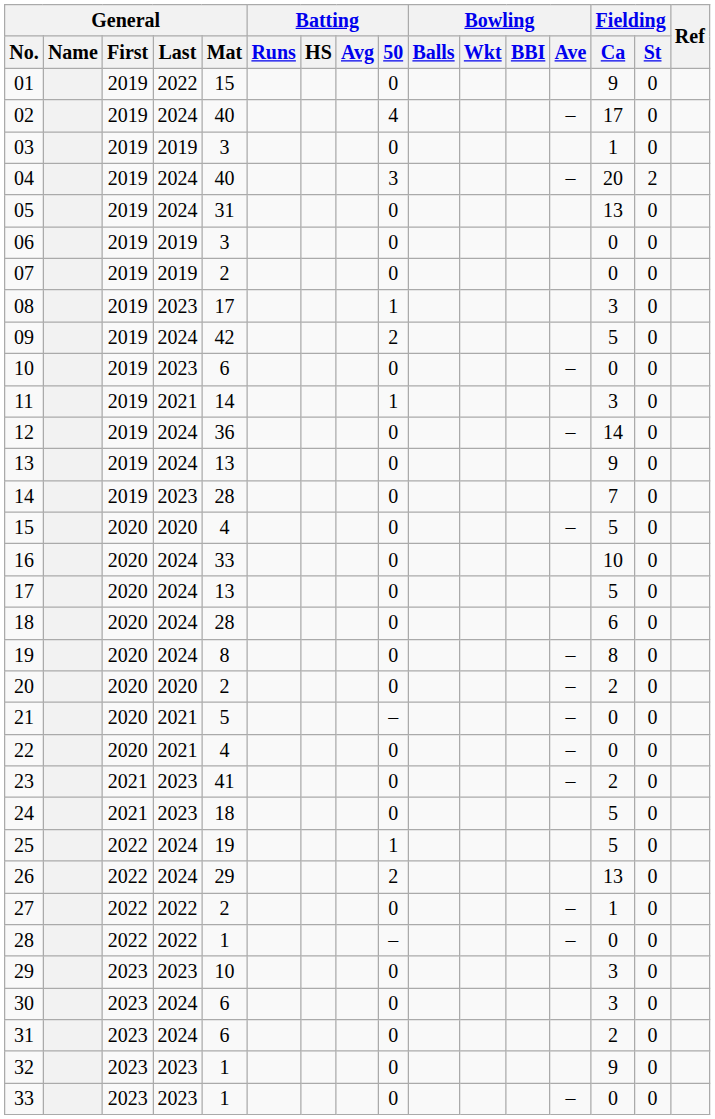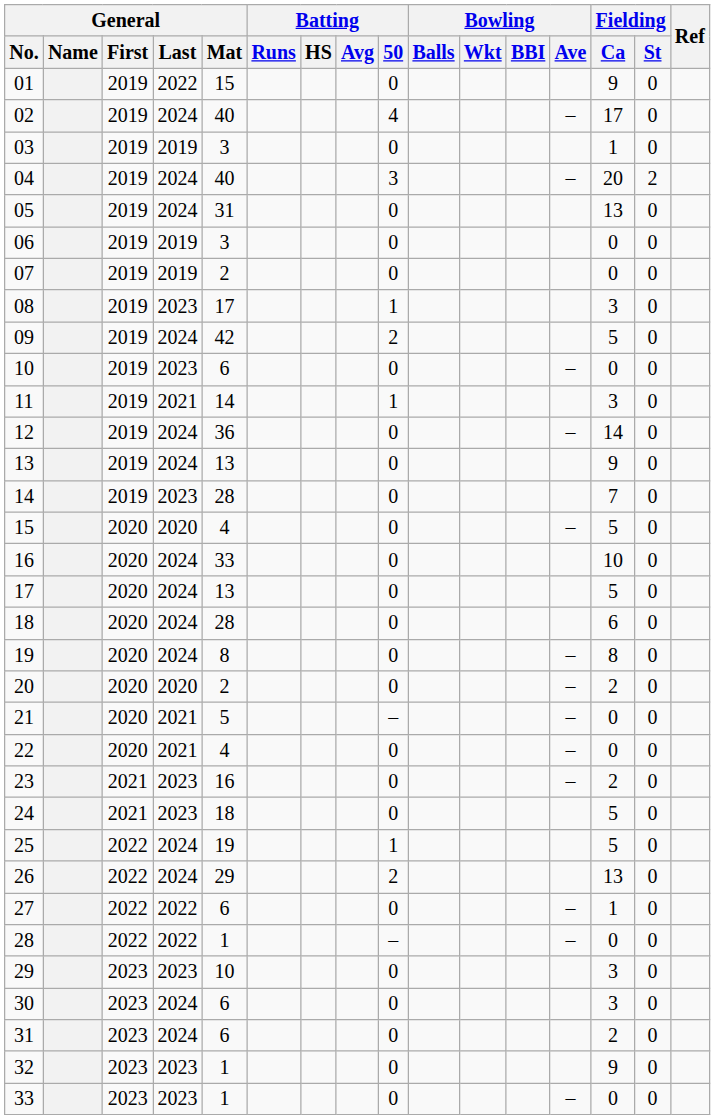 <table class="wikitable plainrowheaders sortable">
 <tr align="center">
 <th scope="col" colspan=5 class="unsortable">General</th>
 <th scope="col" colspan=4 class="unsortable"><a href='#'>Batting</a></th>
 <th scope="col" colspan=4 class="unsortable"><a href='#'>Bowling</a></th>
 <th scope="col" colspan=2 class="unsortable"><a href='#'>Fielding</a></th>
 <th scope="col" rowspan=2 class="unsortable">Ref</th>
 </tr>
 <tr align="center">
 <th scope="col">No.</th>
 <th scope="col">Name</th>
 <th scope="col">First</th>
 <th scope="col">Last</th>
 <th scope="col">Mat</th>
 <th scope="col"><a href='#'>Runs</a></th>
 <th scope="col">HS</th>
 <th scope="col"><a href='#'>Avg</a></th>
 <th scope="col"><a href='#'>50</a></th>
 <th scope="col"><a href='#'>Balls</a></th>
 <th scope="col"><a href='#'>Wkt</a></th>
 <th scope="col"><a href='#'>BBI</a></th>
 <th scope="col"><a href='#'>Ave</a></th>
 <th scope="col"><a href='#'>Ca</a></th>
 <th scope="col"><a href='#'>St</a></th>
 </tr>
 <tr align="center">
 <td><span>0</span>1</td>
 <th scope="row" align="left"></th>
 <td>2019</td>
 <td>2022</td>
 <td>15</td>
 <td></td>
 <td></td>
 <td></td>
 <td>0</td>
 <td></td>
 <td></td>
 <td></td>
 <td></td>
 <td>9</td>
 <td>0</td>
 <td></td>
 </tr>
 <tr align="center">
 <td><span>0</span>2</td>
 <th scope="row" align="left"></th>
 <td>2019</td>
 <td>2024</td>
 <td>40</td>
 <td></td>
 <td></td>
 <td></td>
 <td>4</td>
 <td></td>
 <td></td>
 <td></td>
 <td>–</td>
 <td>17</td>
 <td>0</td>
 <td></td>
 </tr>
 <tr align="center">
 <td><span>0</span>3</td>
 <th scope="row" align="left"></th>
 <td>2019</td>
 <td>2019</td>
 <td>3</td>
 <td></td>
 <td></td>
 <td></td>
 <td>0</td>
 <td></td>
 <td></td>
 <td></td>
 <td></td>
 <td>1</td>
 <td>0</td>
 <td></td>
 </tr>
 <tr align="center">
 <td><span>0</span>4</td>
 <th scope="row" align="left"></th>
 <td>2019</td>
 <td>2024</td>
 <td>40</td>
 <td></td>
 <td></td>
 <td></td>
 <td>3</td>
 <td></td>
 <td></td>
 <td></td>
 <td>–</td>
 <td>20</td>
 <td>2</td>
 <td></td>
 </tr>
 <tr align="center">
 <td><span>0</span>5</td>
 <th scope="row" align="left"></th>
 <td>2019</td>
 <td>2024</td>
 <td>31</td>
 <td></td>
 <td></td>
 <td></td>
 <td>0</td>
 <td></td>
 <td></td>
 <td></td>
 <td></td>
 <td>13</td>
 <td>0</td>
 <td></td>
 </tr>
 <tr align="center">
 <td><span>0</span>6</td>
 <th scope="row" align="left"></th>
 <td>2019</td>
 <td>2019</td>
 <td>3</td>
 <td></td>
 <td></td>
 <td></td>
 <td>0</td>
 <td></td>
 <td></td>
 <td></td>
 <td></td>
 <td>0</td>
 <td>0</td>
 <td></td>
 </tr>
 <tr align="center">
 <td><span>0</span>7</td>
 <th scope="row" align="left"></th>
 <td>2019</td>
 <td>2019</td>
 <td>2</td>
 <td></td>
 <td></td>
 <td></td>
 <td>0</td>
 <td></td>
 <td></td>
 <td></td>
 <td></td>
 <td>0</td>
 <td>0</td>
 <td></td>
 </tr>
 <tr align="center">
 <td><span>0</span>8</td>
 <th scope="row" align="left"></th>
 <td>2019</td>
 <td>2023</td>
 <td>17</td>
 <td></td>
 <td></td>
 <td></td>
 <td>1</td>
 <td></td>
 <td></td>
 <td></td>
 <td></td>
 <td>3</td>
 <td>0</td>
 <td></td>
 </tr>
 <tr align="center">
 <td><span>0</span>9</td>
 <th scope="row" align="left"></th>
 <td>2019</td>
 <td>2024</td>
 <td>42</td>
 <td></td>
 <td></td>
 <td></td>
 <td>2</td>
 <td></td>
 <td></td>
 <td></td>
 <td></td>
 <td>5</td>
 <td>0</td>
 <td></td>
 </tr>
 <tr align="center">
 <td>10</td>
 <th scope="row" align="left"></th>
 <td>2019</td>
 <td>2023</td>
 <td>6</td>
 <td></td>
 <td></td>
 <td></td>
 <td>0</td>
 <td></td>
 <td></td>
 <td></td>
 <td>–</td>
 <td>0</td>
 <td>0</td>
 <td></td>
 </tr>
 <tr align="center">
 <td>11</td>
 <th scope="row" align="left"></th>
 <td>2019</td>
 <td>2021</td>
 <td>14</td>
 <td></td>
 <td></td>
 <td></td>
 <td>1</td>
 <td></td>
 <td></td>
 <td></td>
 <td></td>
 <td>3</td>
 <td>0</td>
 <td></td>
 </tr>
 <tr align="center">
 <td>12</td>
 <th scope="row" align="left"></th>
 <td>2019</td>
 <td>2024</td>
 <td>36</td>
 <td></td>
 <td></td>
 <td></td>
 <td>0</td>
 <td></td>
 <td></td>
 <td></td>
 <td>–</td>
 <td>14</td>
 <td>0</td>
 <td></td>
 </tr>
 <tr align="center">
 <td>13</td>
 <th scope="row" align="left"></th>
 <td>2019</td>
 <td>2024</td>
 <td>13</td>
 <td></td>
 <td></td>
 <td></td>
 <td>0</td>
 <td></td>
 <td></td>
 <td></td>
 <td></td>
 <td>9</td>
 <td>0</td>
 <td></td>
 </tr>
 <tr align="center">
 <td>14</td>
 <th scope="row" align="left"></th>
 <td>2019</td>
 <td>2023</td>
 <td>28</td>
 <td></td>
 <td></td>
 <td></td>
 <td>0</td>
 <td></td>
 <td></td>
 <td></td>
 <td></td>
 <td>7</td>
 <td>0</td>
 <td></td>
 </tr>
 <tr align="center">
 <td>15</td>
 <th scope="row" align="left"></th>
 <td>2020</td>
 <td>2020</td>
 <td>4</td>
 <td></td>
 <td></td>
 <td></td>
 <td>0</td>
 <td></td>
 <td></td>
 <td></td>
 <td>–</td>
 <td>5</td>
 <td>0</td>
 <td></td>
 </tr>
 <tr align="center">
 <td>16</td>
 <th scope="row" align="left"></th>
 <td>2020</td>
 <td>2024</td>
 <td>33</td>
 <td></td>
 <td></td>
 <td></td>
 <td>0</td>
 <td></td>
 <td></td>
 <td></td>
 <td></td>
 <td>10</td>
 <td>0</td>
 <td></td>
 </tr>
 <tr align="center">
 <td>17</td>
 <th scope="row" align="left"></th>
 <td>2020</td>
 <td>2024</td>
 <td>13</td>
 <td></td>
 <td></td>
 <td></td>
 <td>0</td>
 <td></td>
 <td></td>
 <td></td>
 <td></td>
 <td>5</td>
 <td>0</td>
 <td></td>
 </tr>
 <tr align="center">
 <td>18</td>
 <th scope="row" align="left"></th>
 <td>2020</td>
 <td>2024</td>
 <td>28</td>
 <td></td>
 <td></td>
 <td></td>
 <td>0</td>
 <td></td>
 <td></td>
 <td></td>
 <td></td>
 <td>6</td>
 <td>0</td>
 <td></td>
 </tr>
 <tr align="center">
 <td>19</td>
 <th scope="row" align="left"></th>
 <td>2020</td>
 <td>2024</td>
 <td>8</td>
 <td></td>
 <td></td>
 <td></td>
 <td>0</td>
 <td></td>
 <td></td>
 <td></td>
 <td>–</td>
 <td>8</td>
 <td>0</td>
 <td></td>
 </tr>
 <tr align="center">
 <td>20</td>
 <th scope="row" align="left"></th>
 <td>2020</td>
 <td>2020</td>
 <td>2</td>
 <td></td>
 <td></td>
 <td></td>
 <td>0</td>
 <td></td>
 <td></td>
 <td></td>
 <td>–</td>
 <td>2</td>
 <td>0</td>
 <td></td>
 </tr>
 <tr align="center">
 <td>21</td>
 <th scope="row" align="left"></th>
 <td>2020</td>
 <td>2021</td>
 <td>5</td>
 <td></td>
 <td></td>
 <td></td>
 <td>–</td>
 <td></td>
 <td></td>
 <td></td>
 <td>–</td>
 <td>0</td>
 <td>0</td>
 <td></td>
 </tr>
 <tr align="center">
 <td>22</td>
 <th scope="row" align="left"></th>
 <td>2020</td>
 <td>2021</td>
 <td>4</td>
 <td></td>
 <td></td>
 <td></td>
 <td>0</td>
 <td></td>
 <td></td>
 <td></td>
 <td>–</td>
 <td>0</td>
 <td>0</td>
 <td></td>
 </tr>
 <tr align="center">
 <td>23</td>
 <th scope="row" align="left"></th>
 <td>2021</td>
 <td>2023</td>
-<td>41</td>
+<td>16</td>
 <td></td>
 <td></td>
 <td></td>
 <td>0</td>
 <td></td>
 <td></td>
 <td></td>
 <td>–</td>
 <td>2</td>
 <td>0</td>
 <td></td>
 </tr>
 <tr align="center">
 <td>24</td>
 <th scope="row" align="left"></th>
 <td>2021</td>
 <td>2023</td>
 <td>18</td>
 <td></td>
 <td></td>
 <td></td>
 <td>0</td>
 <td></td>
 <td></td>
 <td></td>
 <td></td>
 <td>5</td>
 <td>0</td>
 <td></td>
 </tr>
 <tr align="center">
 <td>25</td>
 <th scope="row" align="left"></th>
 <td>2022</td>
 <td>2024</td>
 <td>19</td>
 <td></td>
 <td></td>
 <td></td>
 <td>1</td>
 <td></td>
 <td></td>
 <td></td>
 <td></td>
 <td>5</td>
 <td>0</td>
 <td></td>
 </tr>
 <tr align="center">
 <td>26</td>
 <th scope="row" align="left"></th>
 <td>2022</td>
 <td>2024</td>
 <td>29</td>
 <td></td>
 <td></td>
 <td></td>
 <td>2</td>
 <td></td>
 <td></td>
 <td></td>
 <td></td>
 <td>13</td>
 <td>0</td>
 <td></td>
 </tr>
 <tr align="center">
 <td>27</td>
 <th scope="row" align="left"></th>
 <td>2022</td>
 <td>2022</td>
-<td>2</td>
+<td>6</td>
 <td></td>
 <td></td>
 <td></td>
 <td>0</td>
 <td></td>
 <td></td>
 <td></td>
 <td>–</td>
 <td>1</td>
 <td>0</td>
 <td></td>
 </tr>
 <tr align="center">
 <td>28</td>
 <th scope="row" align="left"></th>
 <td>2022</td>
 <td>2022</td>
 <td>1</td>
 <td></td>
 <td></td>
 <td></td>
 <td>–</td>
 <td></td>
 <td></td>
 <td></td>
 <td>–</td>
 <td>0</td>
 <td>0</td>
 <td></td>
 </tr>
 <tr align="center">
 <td>29</td>
 <th scope="row" align="left"></th>
 <td>2023</td>
 <td>2023</td>
 <td>10</td>
 <td></td>
 <td></td>
 <td></td>
 <td>0</td>
 <td></td>
 <td></td>
 <td></td>
 <td></td>
 <td>3</td>
 <td>0</td>
 <td></td>
 </tr>
 <tr align="center">
 <td>30</td>
 <th scope="row" align="left"></th>
 <td>2023</td>
 <td>2024</td>
 <td>6</td>
 <td></td>
 <td></td>
 <td></td>
 <td>0</td>
 <td></td>
 <td></td>
 <td></td>
 <td></td>
 <td>3</td>
 <td>0</td>
 <td></td>
 </tr>
 <tr align="center">
 <td>31</td>
 <th scope="row" align="left"></th>
 <td>2023</td>
 <td>2024</td>
 <td>6</td>
 <td></td>
 <td></td>
 <td></td>
 <td>0</td>
 <td></td>
 <td></td>
 <td></td>
 <td></td>
 <td>2</td>
 <td>0</td>
 <td></td>
 </tr>
 <tr align="center">
 <td>32</td>
 <th scope="row" align="left"></th>
 <td>2023</td>
 <td>2023</td>
 <td>1</td>
 <td></td>
 <td></td>
 <td></td>
 <td>0</td>
 <td></td>
 <td></td>
 <td></td>
 <td></td>
 <td>9</td>
 <td>0</td>
 <td></td>
 </tr>
 <tr align="center">
 <td>33</td>
 <th scope="row" align="left"></th>
 <td>2023</td>
 <td>2023</td>
 <td>1</td>
 <td></td>
 <td></td>
 <td></td>
 <td>0</td>
 <td></td>
 <td></td>
 <td></td>
 <td>–</td>
 <td>0</td>
 <td>0</td>
 <td></td>
 </tr>
 </table>
